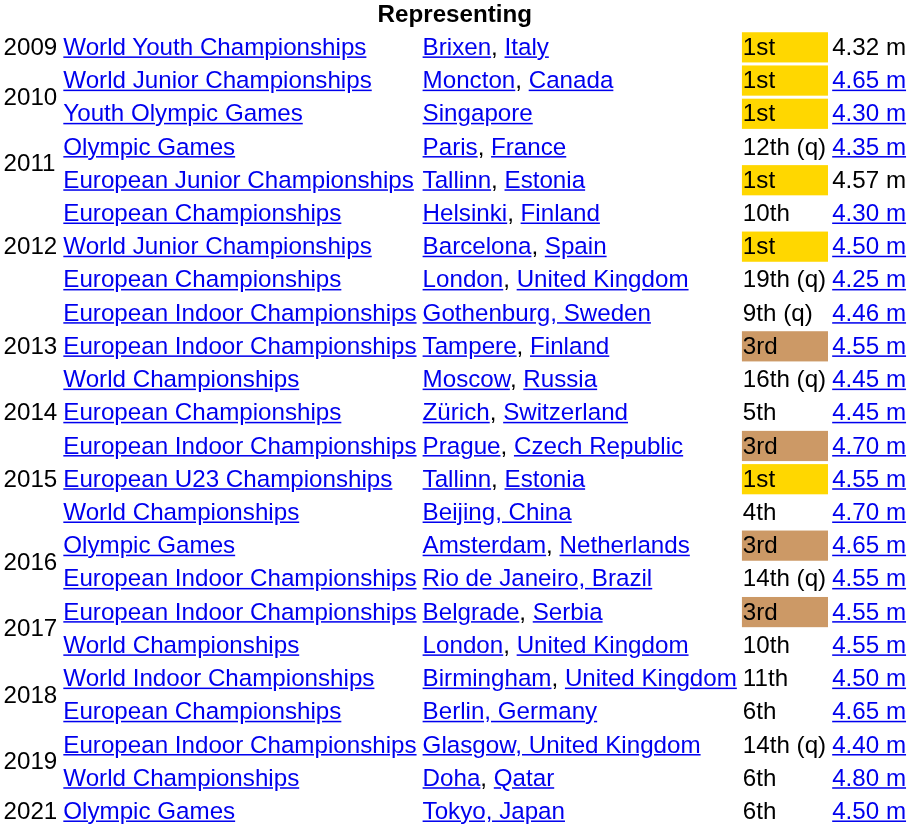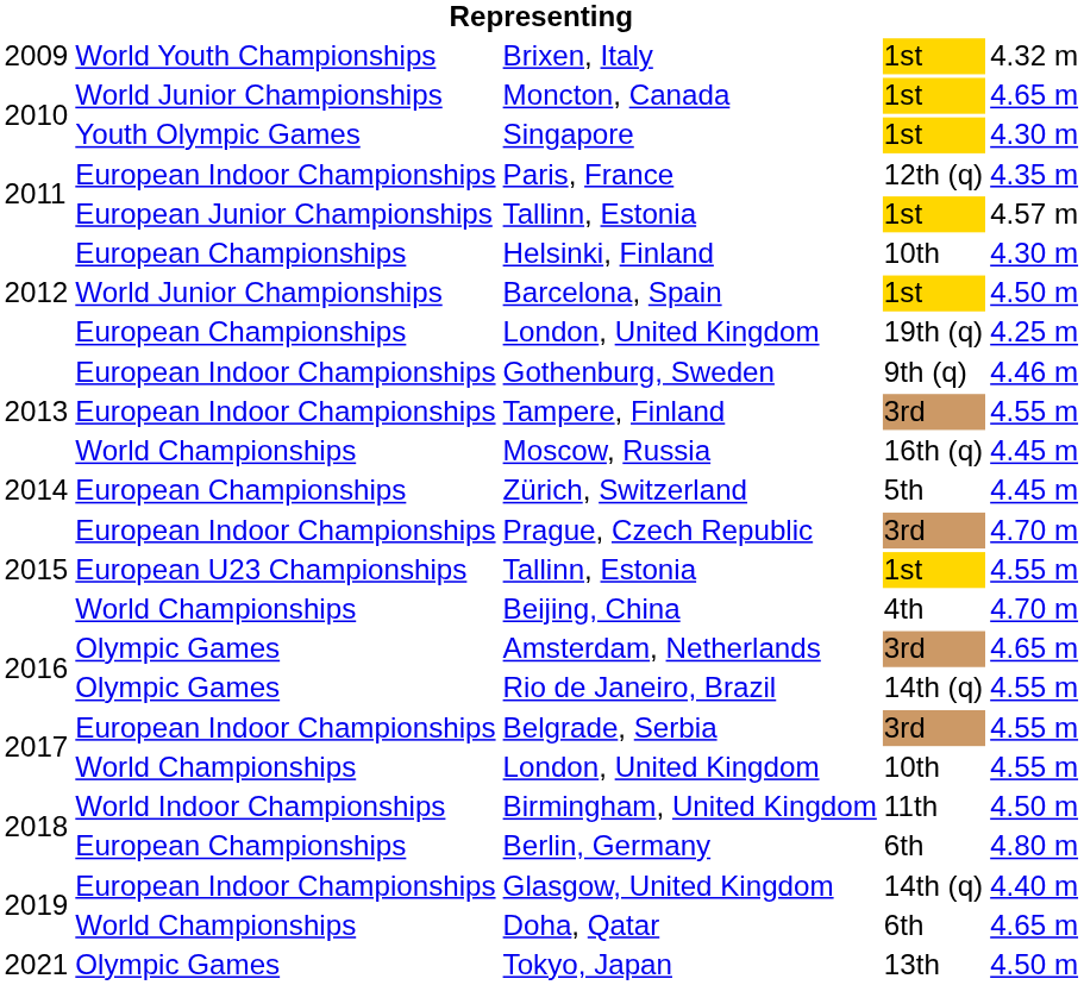 <table>
 <tr>
 <th colspan="5">Representing </th>
 </tr>
 <tr>
 <td>2009</td>
 <td><a href='#'>World Youth Championships</a></td>
 <td><a href='#'>Brixen</a>, <a href='#'>Italy</a></td>
 <td bgcolor=gold>1st</td>
 <td>4.32 m</td>
 </tr>
 <tr>
 <td rowspan=2>2010</td>
 <td><a href='#'>World Junior Championships</a></td>
 <td><a href='#'>Moncton</a>, <a href='#'>Canada</a></td>
 <td bgcolor=gold>1st</td>
 <td><a href='#'>4.65 m</a></td>
 </tr>
 <tr>
 <td><a href='#'>Youth Olympic Games</a></td>
 <td><a href='#'>Singapore</a></td>
 <td bgcolor=gold>1st</td>
 <td><a href='#'>4.30 m</a></td>
 </tr>
 <tr>
 <td rowspan=2>2011</td>
-<td><a href='#'>Olympic Games</a></td>
+<td><a href='#'>European Indoor Championships</a></td>
 <td><a href='#'>Paris</a>, <a href='#'>France</a></td>
 <td>12th (q)</td>
 <td><a href='#'>4.35 m</a></td>
 </tr>
 <tr>
 <td><a href='#'>European Junior Championships</a></td>
 <td><a href='#'>Tallinn</a>, <a href='#'>Estonia</a></td>
 <td bgcolor=gold>1st</td>
 <td>4.57 m</td>
 </tr>
 <tr>
 <td rowspan=3>2012</td>
 <td><a href='#'>European Championships</a></td>
 <td><a href='#'>Helsinki</a>, <a href='#'>Finland</a></td>
 <td>10th</td>
 <td><a href='#'>4.30 m</a></td>
 </tr>
 <tr>
 <td><a href='#'>World Junior Championships</a></td>
 <td><a href='#'>Barcelona</a>, <a href='#'>Spain</a></td>
 <td bgcolor=gold>1st</td>
 <td><a href='#'>4.50 m</a></td>
 </tr>
 <tr>
 <td><a href='#'>European Championships</a></td>
 <td><a href='#'>London</a>, <a href='#'>United Kingdom</a></td>
 <td>19th (q)</td>
 <td><a href='#'>4.25 m</a></td>
 </tr>
 <tr>
 <td rowspan=3>2013</td>
 <td><a href='#'>European Indoor Championships</a></td>
 <td><a href='#'>Gothenburg, Sweden</a></td>
 <td>9th (q)</td>
 <td><a href='#'>4.46 m</a></td>
 </tr>
 <tr>
 <td><a href='#'>European Indoor Championships</a></td>
 <td><a href='#'>Tampere</a>, <a href='#'>Finland</a></td>
 <td bgcolor=cc9966>3rd</td>
 <td><a href='#'>4.55 m</a></td>
 </tr>
 <tr>
 <td><a href='#'>World Championships</a></td>
 <td><a href='#'>Moscow</a>, <a href='#'>Russia</a></td>
 <td>16th (q)</td>
 <td><a href='#'>4.45 m</a></td>
 </tr>
 <tr>
 <td>2014</td>
 <td><a href='#'>European Championships</a></td>
 <td><a href='#'>Zürich</a>, <a href='#'>Switzerland</a></td>
 <td>5th</td>
 <td><a href='#'>4.45 m</a></td>
 </tr>
 <tr>
 <td rowspan=3>2015</td>
 <td><a href='#'>European Indoor Championships</a></td>
 <td><a href='#'>Prague</a>, <a href='#'>Czech Republic</a></td>
 <td bgcolor=cc9966>3rd</td>
 <td><a href='#'>4.70 m</a></td>
 </tr>
 <tr>
 <td><a href='#'>European U23 Championships</a></td>
 <td><a href='#'>Tallinn</a>, <a href='#'>Estonia</a></td>
 <td bgcolor=gold>1st</td>
 <td><a href='#'>4.55 m</a></td>
 </tr>
 <tr>
 <td><a href='#'>World Championships</a></td>
 <td><a href='#'>Beijing, China</a></td>
 <td>4th</td>
 <td><a href='#'>4.70 m</a></td>
 </tr>
 <tr>
 <td rowspan=2>2016</td>
 <td><a href='#'>Olympic Games</a></td>
 <td><a href='#'>Amsterdam</a>, <a href='#'>Netherlands</a></td>
 <td bgcolor=cc9966>3rd</td>
 <td><a href='#'>4.65 m</a></td>
 </tr>
 <tr>
-<td><a href='#'>European Indoor Championships</a></td>
+<td><a href='#'>Olympic Games</a></td>
 <td><a href='#'>Rio de Janeiro, Brazil</a></td>
 <td>14th (q)</td>
 <td><a href='#'>4.55 m</a></td>
 </tr>
 <tr>
 <td rowspan=2>2017</td>
 <td><a href='#'>European Indoor Championships</a></td>
 <td><a href='#'>Belgrade</a>, <a href='#'>Serbia</a></td>
 <td bgcolor=cc9966>3rd</td>
 <td><a href='#'>4.55 m</a></td>
 </tr>
 <tr>
 <td><a href='#'>World Championships</a></td>
 <td><a href='#'>London</a>, <a href='#'>United Kingdom</a></td>
 <td>10th</td>
 <td><a href='#'>4.55 m</a></td>
 </tr>
 <tr>
 <td rowspan=2>2018</td>
 <td><a href='#'>World Indoor Championships</a></td>
 <td><a href='#'>Birmingham</a>, <a href='#'>United Kingdom</a></td>
 <td>11th</td>
 <td><a href='#'>4.50 m</a></td>
 </tr>
 <tr>
 <td><a href='#'>European Championships</a></td>
 <td><a href='#'>Berlin, Germany</a></td>
 <td>6th</td>
-<td><a href='#'>4.65 m</a></td>
+<td><a href='#'>4.80 m</a></td>
 </tr>
 <tr>
 <td rowspan=2>2019</td>
 <td><a href='#'>European Indoor Championships</a></td>
 <td><a href='#'>Glasgow, United Kingdom</a></td>
 <td>14th (q)</td>
 <td><a href='#'>4.40 m</a></td>
 </tr>
 <tr>
 <td><a href='#'>World Championships</a></td>
 <td><a href='#'>Doha</a>, <a href='#'>Qatar</a></td>
 <td>6th</td>
-<td><a href='#'>4.80 m</a></td>
+<td><a href='#'>4.65 m</a></td>
 </tr>
 <tr>
 <td>2021</td>
 <td><a href='#'>Olympic Games</a></td>
 <td><a href='#'>Tokyo, Japan</a></td>
-<td>6th</td>
+<td>13th</td>
 <td><a href='#'>4.50 m</a></td>
 </tr>
 </table>
